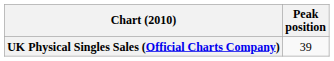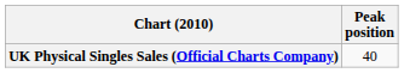 <table class="wikitable sortable plainrowheaders">
 <tr>
 <th>Chart (2010)</th>
 <th>Peak<br>position</th>
 </tr>
 <tr>
 <th scope="row">UK Physical Singles Sales (<a href='#'>Official Charts Company</a>)</th>
-<td style="text-align:center;">39</td>
+<td style="text-align:center;">40</td>
 </tr>
 </table>
